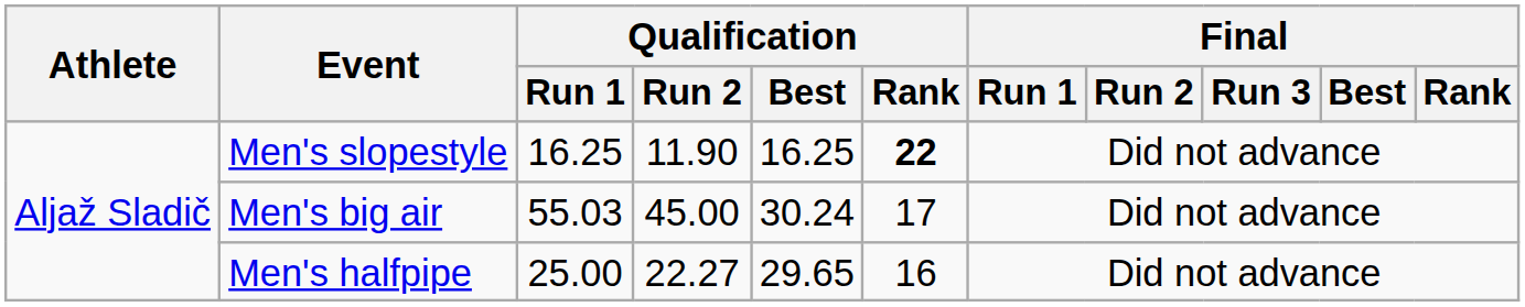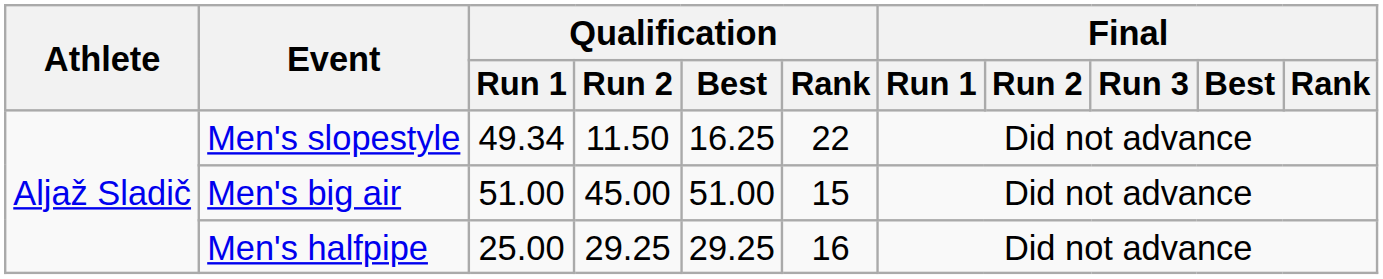 <table class="wikitable" style="font-size:90%">
 <tr>
 <th rowspan=2>Athlete</th>
 <th rowspan=2>Event</th>
 <th colspan=4>Qualification</th>
 <th colspan=5>Final</th>
 </tr>
 <tr style="font-size:95%">
 <th>Run 1</th>
 <th>Run 2</th>
 <th>Best</th>
 <th>Rank</th>
 <th>Run 1</th>
 <th>Run 2</th>
 <th>Run 3</th>
 <th>Best</th>
 <th>Rank</th>
 </tr>
 <tr align=center>
 <td align=left rowspan=3><a href='#'>Aljaž Sladič</a></td>
 <td align=left><a href='#'>Men's slopestyle</a></td>
+<td>49.34</td>
+<td>11.50</td>
 <td>16.25</td>
-<td>11.90</td>
-<td>16.25</td>
-<td><strong>22</strong></td>
+<td>22</td>
 <td colspan=5>Did not advance</td>
 </tr>
 <tr align=center>
 <td align=left><a href='#'>Men's big air</a></td>
-<td>55.03</td>
+<td>51.00</td>
 <td>45.00</td>
-<td>30.24</td>
-<td>17</td>
+<td>51.00</td>
+<td>15</td>
 <td colspan=5>Did not advance</td>
 </tr>
 <tr align=center>
 <td align=left><a href='#'>Men's halfpipe</a></td>
 <td>25.00</td>
-<td>22.27</td>
-<td>29.65</td>
+<td>29.25</td>
+<td>29.25</td>
 <td>16</td>
 <td colspan=5>Did not advance</td>
 </tr>
 </table>
